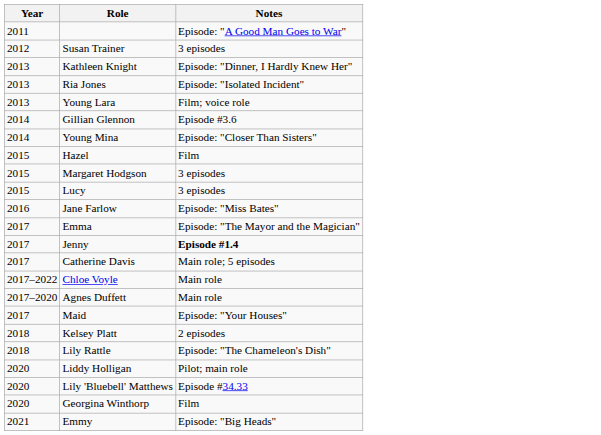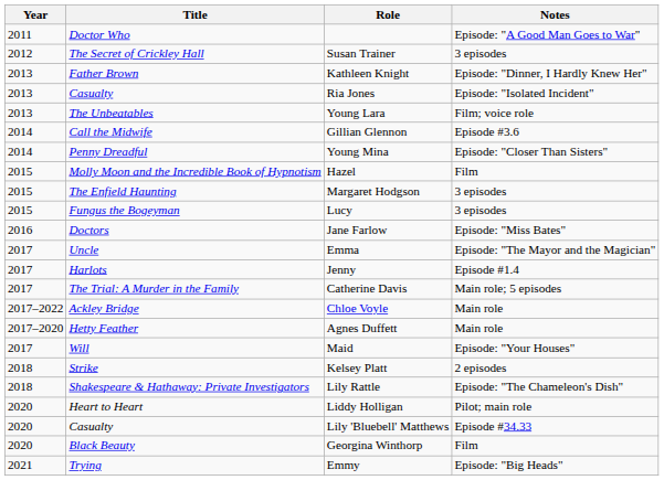 <table class="wikitable">
 <tr>
 <th>Year</th>
+<th>Title</th>
 <th>Role</th>
 <th>Notes</th>
 </tr>
 <tr>
 <td>2011</td>
+<td><em><a href='#'>Doctor Who</a></em></td>
 <td></td>
 <td>Episode: "<a href='#'>A Good Man Goes to War</a>"</td>
 </tr>
 <tr>
 <td>2012</td>
+<td><em><a href='#'>The Secret of Crickley Hall</a></em></td>
 <td>Susan Trainer</td>
 <td>3 episodes</td>
 </tr>
 <tr>
 <td>2013</td>
+<td><em><a href='#'>Father Brown</a></em></td>
 <td>Kathleen Knight</td>
 <td>Episode: "Dinner, I Hardly Knew Her"</td>
 </tr>
 <tr>
 <td>2013</td>
+<td><em><a href='#'>Casualty</a></em></td>
 <td>Ria Jones</td>
 <td>Episode: "Isolated Incident"</td>
 </tr>
 <tr>
 <td>2013</td>
+<td><em><a href='#'>The Unbeatables</a></em></td>
 <td>Young Lara</td>
 <td>Film; voice role</td>
 </tr>
 <tr>
 <td>2014</td>
+<td><em><a href='#'>Call the Midwife</a></em></td>
 <td>Gillian Glennon</td>
 <td>Episode #3.6</td>
 </tr>
 <tr>
 <td>2014</td>
+<td><em><a href='#'>Penny Dreadful</a></em></td>
 <td>Young Mina</td>
 <td>Episode: "Closer Than Sisters"</td>
 </tr>
 <tr>
 <td>2015</td>
+<td><em><a href='#'>Molly Moon and the Incredible Book of Hypnotism</a></em></td>
 <td>Hazel</td>
 <td>Film</td>
 </tr>
 <tr>
 <td>2015</td>
+<td><em><a href='#'>The Enfield Haunting</a></em></td>
 <td>Margaret Hodgson</td>
 <td>3 episodes</td>
 </tr>
 <tr>
 <td>2015</td>
+<td><em><a href='#'>Fungus the Bogeyman</a></em></td>
 <td>Lucy</td>
 <td>3 episodes</td>
 </tr>
 <tr>
 <td>2016</td>
+<td><em><a href='#'>Doctors</a></em></td>
 <td>Jane Farlow</td>
 <td>Episode: "Miss Bates"</td>
 </tr>
 <tr>
 <td>2017</td>
+<td><em><a href='#'>Uncle</a></em></td>
 <td>Emma</td>
 <td>Episode: "The Mayor and the Magician"</td>
 </tr>
 <tr>
 <td>2017</td>
+<td><em><a href='#'>Harlots</a></em></td>
 <td>Jenny</td>
-<td><strong>Episode #1.4</strong></td>
+<td>Episode #1.4</td>
 </tr>
 <tr>
 <td>2017</td>
+<td><em><a href='#'>The Trial: A Murder in the Family</a></em></td>
 <td>Catherine Davis</td>
 <td>Main role; 5 episodes</td>
 </tr>
 <tr>
 <td>2017–2022</td>
+<td><em><a href='#'>Ackley Bridge</a></em></td>
 <td><a href='#'>Chloe Voyle</a></td>
 <td>Main role</td>
 </tr>
 <tr>
 <td>2017–2020</td>
+<td><em><a href='#'>Hetty Feather</a></em></td>
 <td>Agnes Duffett</td>
 <td>Main role</td>
 </tr>
 <tr>
 <td>2017</td>
+<td><em><a href='#'>Will</a></em></td>
 <td>Maid</td>
 <td>Episode: "Your Houses"</td>
 </tr>
 <tr>
 <td>2018</td>
+<td><em><a href='#'>Strike</a></em></td>
 <td>Kelsey Platt</td>
 <td>2 episodes</td>
 </tr>
 <tr>
 <td>2018</td>
+<td><em><a href='#'>Shakespeare & Hathaway: Private Investigators</a></em></td>
 <td>Lily Rattle</td>
 <td>Episode: "The Chameleon's Dish"</td>
 </tr>
 <tr>
 <td>2020</td>
+<td><em>Heart to Heart</em></td>
 <td>Liddy Holligan</td>
 <td>Pilot; main role</td>
 </tr>
 <tr>
 <td>2020</td>
+<td><em>Casualty</em></td>
 <td>Lily 'Bluebell' Matthews</td>
 <td>Episode #<a href='#'>34.33</a></td>
 </tr>
 <tr>
 <td>2020</td>
+<td><em><a href='#'>Black Beauty</a></em></td>
 <td>Georgina Winthorp</td>
 <td>Film</td>
 </tr>
 <tr>
 <td>2021</td>
+<td><em><a href='#'>Trying</a></em></td>
 <td>Emmy</td>
 <td>Episode: "Big Heads"</td>
 </tr>
 </table>
